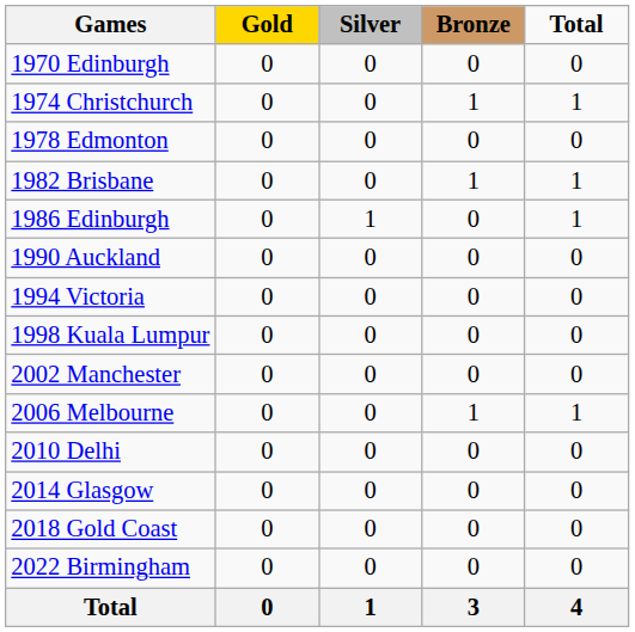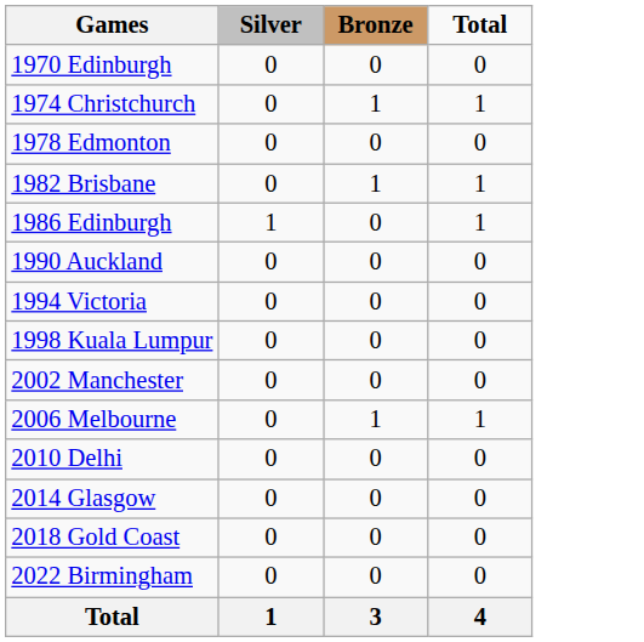 <table class="wikitable" style="text-align:center">
 <tr>
 <th>Games</th>
-<td width=60 bgcolor=gold><strong>Gold</strong></td>
 <td width=60 bgcolor=silver><strong>Silver</strong></td>
 <td width=60 bgcolor=cc9966><strong>Bronze</strong></td>
 <td width=60><strong>Total</strong></td>
 </tr>
 <tr>
 <td align=left><a href='#'>1970 Edinburgh</a></td>
 <td>0</td>
 <td>0</td>
 <td>0</td>
-<td>0</td>
 </tr>
 <tr>
 <td align=left><a href='#'>1974 Christchurch</a></td>
-<td>0</td>
 <td>0</td>
 <td>1</td>
 <td>1</td>
 </tr>
 <tr>
 <td align=left><a href='#'>1978 Edmonton</a></td>
 <td>0</td>
 <td>0</td>
 <td>0</td>
-<td>0</td>
 </tr>
 <tr>
 <td align=left><a href='#'>1982 Brisbane</a></td>
-<td>0</td>
 <td>0</td>
 <td>1</td>
 <td>1</td>
 </tr>
 <tr>
 <td align=left><a href='#'>1986 Edinburgh</a></td>
-<td>0</td>
 <td>1</td>
 <td>0</td>
 <td>1</td>
 </tr>
 <tr>
 <td align=left><a href='#'>1990 Auckland</a></td>
 <td>0</td>
 <td>0</td>
 <td>0</td>
-<td>0</td>
 </tr>
 <tr>
 <td align=left><a href='#'>1994 Victoria</a></td>
-<td>0</td>
 <td>0</td>
 <td>0</td>
 <td>0</td>
 </tr>
 <tr>
 <td align=left><a href='#'>1998 Kuala Lumpur</a></td>
 <td>0</td>
 <td>0</td>
 <td>0</td>
-<td>0</td>
 </tr>
 <tr>
 <td align=left><a href='#'>2002 Manchester</a></td>
 <td>0</td>
 <td>0</td>
 <td>0</td>
-<td>0</td>
 </tr>
 <tr>
 <td align=left><a href='#'>2006 Melbourne</a></td>
-<td>0</td>
 <td>0</td>
 <td>1</td>
 <td>1</td>
 </tr>
 <tr>
 <td align=left><a href='#'>2010 Delhi</a></td>
 <td>0</td>
 <td>0</td>
 <td>0</td>
-<td>0</td>
 </tr>
 <tr>
 <td align=left><a href='#'>2014 Glasgow</a></td>
-<td>0</td>
 <td>0</td>
 <td>0</td>
 <td>0</td>
 </tr>
 <tr>
 <td align=left><a href='#'>2018 Gold Coast</a></td>
 <td>0</td>
 <td>0</td>
 <td>0</td>
-<td>0</td>
 </tr>
 <tr>
 <td align=left><a href='#'>2022 Birmingham</a></td>
 <td>0</td>
 <td>0</td>
 <td>0</td>
-<td>0</td>
 </tr>
 <tr>
 <th>Total</th>
-<th>0</th>
 <th>1</th>
 <th>3</th>
 <th>4</th>
 </tr>
 </table>
